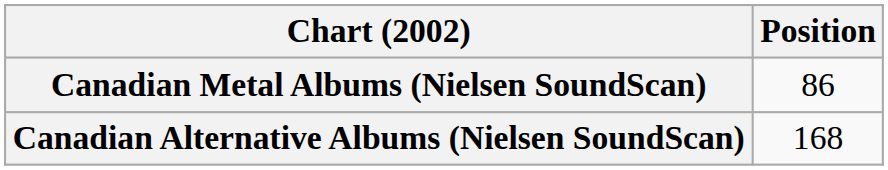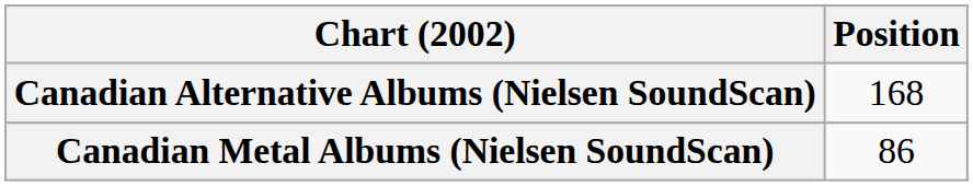 <table class="wikitable plainrowheaders">
 <tr>
 <th>Chart (2002)</th>
 <th>Position</th>
 </tr>
 <tr>
+<th scope="row">Canadian Alternative Albums (Nielsen SoundScan)</th>
+<td align=center>168</td>
+</tr>
+<tr>
 <th scope="row">Canadian Metal Albums (Nielsen SoundScan)</th>
 <td align=center>86</td>
 </tr>
-<tr>
-<th scope="row">Canadian Alternative Albums (Nielsen SoundScan)</th>
-<td align=center>168</td>
-</tr>
 </table>
